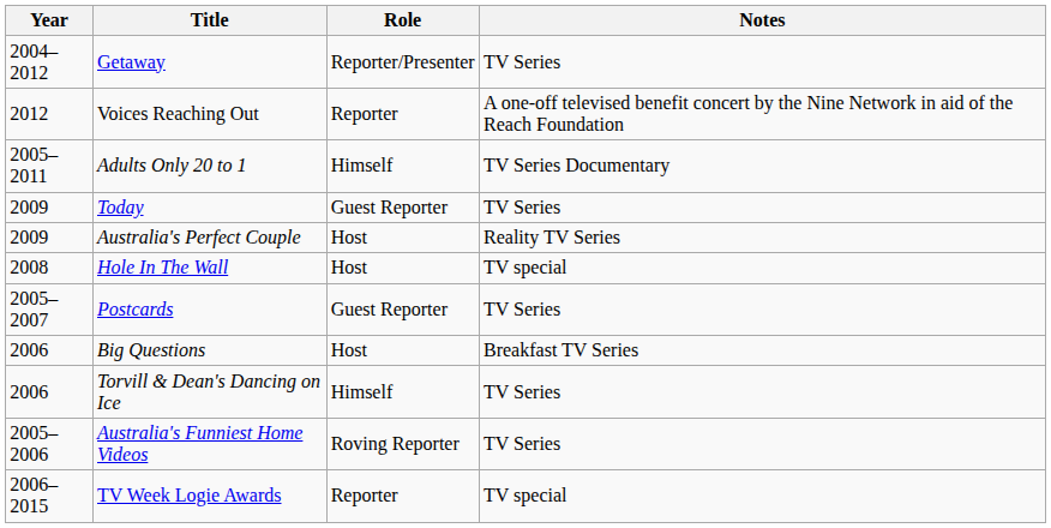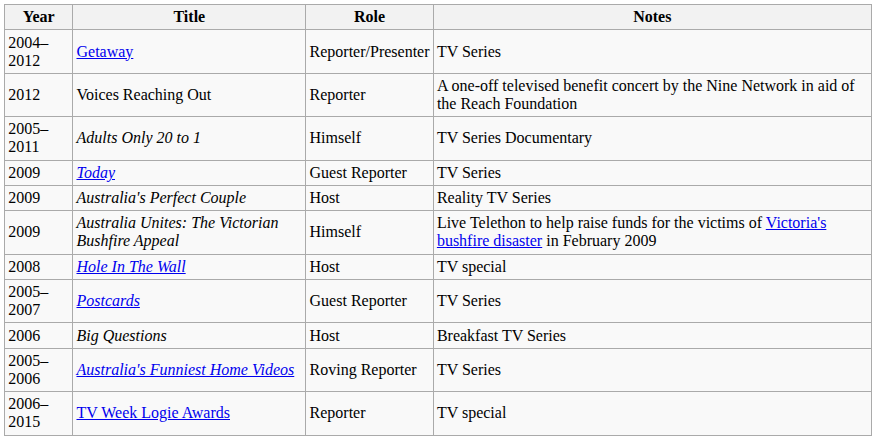 <table class="wikitable">
 <tr>
 <th>Year</th>
 <th>Title</th>
 <th>Role</th>
 <th>Notes</th>
 </tr>
 <tr>
 <td>2004–2012</td>
 <td><a href='#'>Getaway</a></td>
 <td>Reporter/Presenter</td>
 <td>TV Series</td>
 </tr>
 <tr>
 <td>2012</td>
 <td>Voices Reaching Out</td>
 <td>Reporter</td>
 <td>A one-off televised benefit concert by the Nine Network in aid of the Reach Foundation</td>
 </tr>
 <tr>
 <td>2005–2011</td>
 <td><em>Adults Only 20 to 1</em></td>
 <td>Himself</td>
 <td>TV Series Documentary</td>
 </tr>
 <tr>
 <td>2009</td>
 <td><a href='#'><em>Today</em></a></td>
 <td>Guest Reporter</td>
 <td>TV Series</td>
 </tr>
 <tr>
 <td>2009</td>
 <td><em>Australia's Perfect Couple</em></td>
 <td>Host</td>
 <td>Reality TV Series</td>
 </tr>
 <tr>
+<td>2009</td>
+<td><em>Australia Unites: The Victorian Bushfire Appeal</em></td>
+<td>Himself</td>
+<td>Live Telethon to help raise funds for the victims of <a href='#'>Victoria's bushfire disaster</a> in February 2009</td>
+</tr>
+<tr>
 <td>2008</td>
 <td><a href='#'><em>Hole In The Wall</em></a></td>
 <td>Host</td>
 <td>TV special</td>
 </tr>
 <tr>
 <td>2005–2007</td>
 <td><a href='#'><em>Postcards</em></a></td>
 <td>Guest Reporter</td>
 <td>TV Series</td>
 </tr>
 <tr>
 <td>2006</td>
 <td><em>Big Questions</em></td>
 <td>Host</td>
 <td>Breakfast TV Series</td>
 </tr>
 <tr>
-<td>2006</td>
-<td><em>Torvill & Dean's Dancing on Ice</em></td>
-<td>Himself</td>
-<td>TV Series</td>
-</tr>
-<tr>
 <td>2005–2006</td>
 <td><em><a href='#'>Australia's Funniest Home Videos</a></em></td>
 <td>Roving Reporter</td>
 <td>TV Series</td>
 </tr>
 <tr>
 <td>2006–2015</td>
 <td><a href='#'>TV Week Logie Awards</a></td>
 <td>Reporter</td>
 <td>TV special</td>
 </tr>
 </table>
